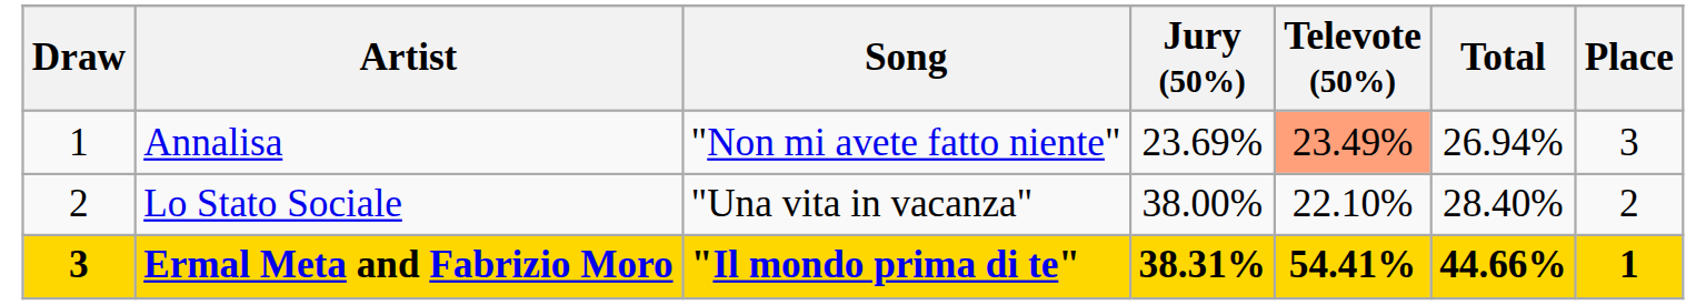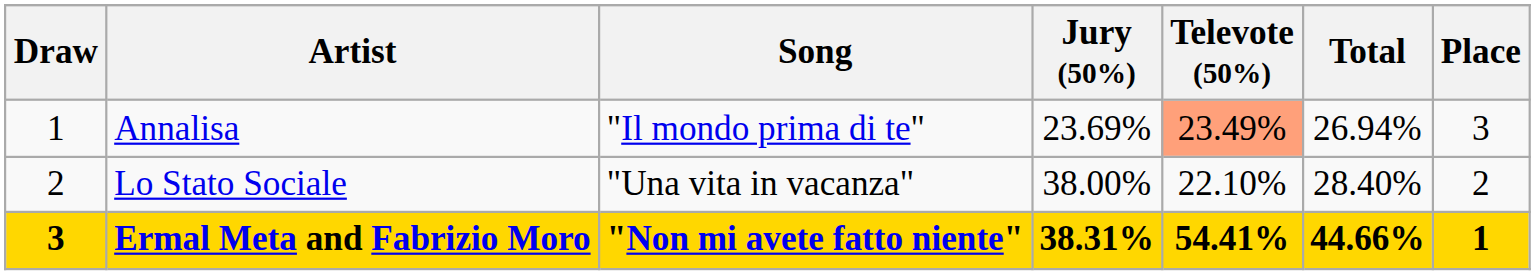 <table class="sortable wikitable" style="margin: 1em auto 1em auto; text-align:center">
 <tr>
 </tr>
 <tr>
 <th>Draw</th>
 <th>Artist</th>
 <th>Song</th>
 <th>Jury<br><small>(50%)</small></th>
 <th>Televote<br><small>(50%)</small></th>
 <th>Total</th>
 <th>Place</th>
 </tr>
 <tr>
 <td>1</td>
 <td align="left"><a href='#'>Annalisa</a></td>
-<td align="left">"<a href='#'>Non mi avete fatto niente</a>"</td>
+<td align="left">"<a href='#'>Il mondo prima di te</a>"</td>
 <td>23.69%</td>
 <td style="background: lightsalmon;">23.49%</td>
 <td>26.94%</td>
 <td>3</td>
 </tr>
 <tr>
 <td>2</td>
 <td align="left"><a href='#'>Lo Stato Sociale</a></td>
 <td align="left">"Una vita in vacanza"</td>
 <td>38.00%</td>
 <td>22.10%</td>
 <td>28.40%</td>
 <td>2</td>
 </tr>
 <tr style="font-weight:bold; background:gold;">
 <td>3</td>
 <td align="left"><a href='#'>Ermal Meta</a> and <a href='#'>Fabrizio Moro</a></td>
-<td align="left">"<a href='#'>Il mondo prima di te</a>"</td>
+<td align="left">"<a href='#'>Non mi avete fatto niente</a>"</td>
 <td>38.31%</td>
 <td>54.41%</td>
 <td>44.66%</td>
 <td>1</td>
 </tr>
 </table>
